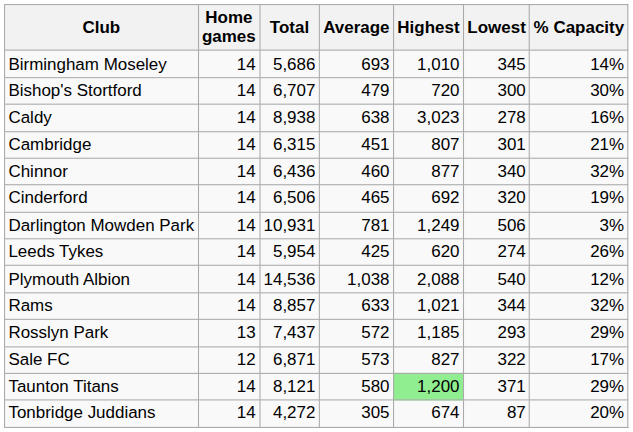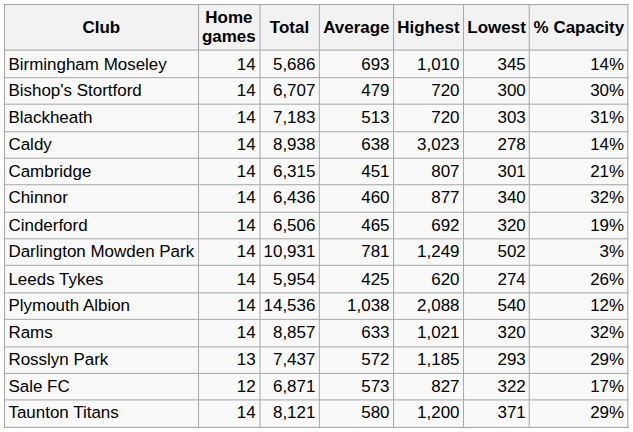 <table class="wikitable sortable" style="text-align:right">
 <tr>
 <th>Club</th>
 <th>Home<br>games</th>
 <th>Total</th>
 <th>Average</th>
 <th>Highest</th>
 <th>Lowest</th>
 <th>% Capacity</th>
 </tr>
 <tr>
 <td style="text-align:left">Birmingham Moseley</td>
 <td>14</td>
 <td>5,686</td>
 <td>693</td>
 <td>1,010</td>
 <td>345</td>
 <td>14%</td>
 </tr>
 <tr>
 <td style="text-align:left">Bishop's Stortford</td>
 <td>14</td>
 <td>6,707</td>
 <td>479</td>
 <td>720</td>
 <td>300</td>
 <td>30%</td>
 </tr>
 <tr>
+<td style="text-align:left">Blackheath</td>
+<td>14</td>
+<td>7,183</td>
+<td>513</td>
+<td>720</td>
+<td>303</td>
+<td>31%</td>
+</tr>
+<tr>
 <td style="text-align:left">Caldy</td>
 <td>14</td>
 <td>8,938</td>
 <td>638</td>
 <td>3,023</td>
 <td>278</td>
-<td>16%</td>
+<td>14%</td>
 </tr>
 <tr>
 <td style="text-align:left">Cambridge</td>
 <td>14</td>
 <td>6,315</td>
 <td>451</td>
 <td>807</td>
 <td>301</td>
 <td>21%</td>
 </tr>
 <tr>
 <td style="text-align:left">Chinnor</td>
 <td>14</td>
 <td>6,436</td>
 <td>460</td>
 <td>877</td>
 <td>340</td>
 <td>32%</td>
 </tr>
 <tr>
 <td style="text-align:left">Cinderford</td>
 <td>14</td>
 <td>6,506</td>
 <td>465</td>
 <td>692</td>
 <td>320</td>
 <td>19%</td>
 </tr>
 <tr>
 <td style="text-align:left">Darlington Mowden Park</td>
 <td>14</td>
 <td>10,931</td>
 <td>781</td>
 <td>1,249</td>
-<td>506</td>
+<td>502</td>
 <td>3%</td>
 </tr>
 <tr>
 <td style="text-align:left">Leeds Tykes</td>
 <td>14</td>
 <td>5,954</td>
 <td>425</td>
 <td>620</td>
 <td>274</td>
 <td>26%</td>
 </tr>
 <tr>
 <td style="text-align:left">Plymouth Albion</td>
 <td>14</td>
 <td>14,536</td>
 <td>1,038</td>
 <td>2,088</td>
 <td>540</td>
 <td>12%</td>
 </tr>
 <tr>
 <td style="text-align:left">Rams</td>
 <td>14</td>
 <td>8,857</td>
 <td>633</td>
 <td>1,021</td>
-<td>344</td>
+<td>320</td>
 <td>32%</td>
 </tr>
 <tr>
 <td style="text-align:left">Rosslyn Park</td>
 <td>13</td>
 <td>7,437</td>
 <td>572</td>
 <td>1,185</td>
 <td>293</td>
 <td>29%</td>
 </tr>
 <tr>
 <td style="text-align:left">Sale FC</td>
 <td>12</td>
 <td>6,871</td>
 <td>573</td>
 <td>827</td>
 <td>322</td>
 <td>17%</td>
 </tr>
 <tr>
 <td style="text-align:left">Taunton Titans</td>
 <td>14</td>
 <td>8,121</td>
 <td>580</td>
-<td style="background: lightgreen;">1,200</td>
+<td>1,200</td>
 <td>371</td>
 <td>29%</td>
 </tr>
 <tr>
-<td style="text-align:left">Tonbridge Juddians</td>
-<td>14</td>
-<td>4,272</td>
-<td>305</td>
-<td>674</td>
-<td>87</td>
-<td>20%</td>
-</tr>
-<tr>
 </tr>
 </table>
